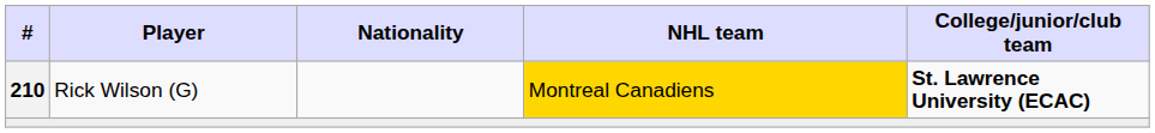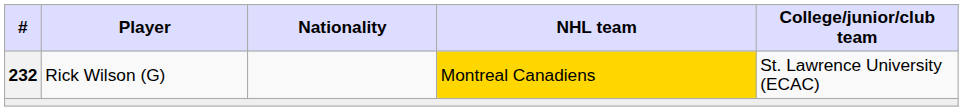 <table class="wikitable" style="width: 100%">
 <tr>
 <th style="background:#ddf; width:2.75%;">#</th>
 <th style="background:#ddf; width:22.0%;">Player</th>
 <th style="background:#ddf; width:20.0%;">Nationality</th>
 <th style="background:#ddf; width:34.0%;">NHL team</th>
 <th style="background:#ddf; width:100.0%;">College/junior/club team</th>
 </tr>
 <tr>
-<th>210</th>
+<th>232</th>
 <td>Rick Wilson (G)</td>
 <td></td>
 <td style="background: gold;">Montreal Canadiens</td>
-<td><strong>St. Lawrence University (ECAC)</strong></td>
+<td>St. Lawrence University (ECAC)</td>
 </tr>
 <tr>
 <td align=center colspan="6" bgcolor="#efefef"></td>
 </tr>
 </table>
